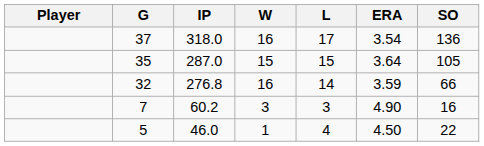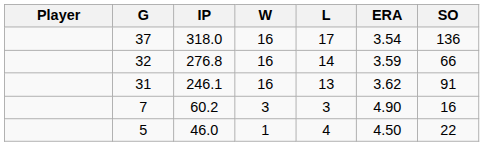 <table class="wikitable sortable">
 <tr>
 <th bgcolor="#DDDDFF" width="16%">Player</th>
 <th bgcolor="#DDDDFF" width="9%">G</th>
 <th bgcolor="#DDDDFF" width="9%">IP</th>
 <th bgcolor="#DDDDFF" width="9%">W</th>
 <th bgcolor="#DDDDFF" width="9%">L</th>
 <th bgcolor="#DDDDFF" width="9%">ERA</th>
 <th bgcolor="#DDDDFF" width="9%">SO</th>
 </tr>
 <tr align="center">
 <td></td>
 <td>37</td>
 <td>318.0</td>
 <td>16</td>
 <td>17</td>
 <td>3.54</td>
 <td>136</td>
 </tr>
 <tr align="center">
 <td></td>
-<td>35</td>
-<td>287.0</td>
-<td>15</td>
-<td>15</td>
-<td>3.64</td>
-<td>105</td>
-</tr>
-<tr align="center">
-<td></td>
 <td>32</td>
 <td>276.8</td>
 <td>16</td>
 <td>14</td>
 <td>3.59</td>
 <td>66</td>
+</tr>
+<tr align="center">
+<td></td>
+<td>31</td>
+<td>246.1</td>
+<td>16</td>
+<td>13</td>
+<td>3.62</td>
+<td>91</td>
 </tr>
 <tr align="center">
 <td></td>
 <td>7</td>
 <td>60.2</td>
 <td>3</td>
 <td>3</td>
 <td>4.90</td>
 <td>16</td>
 </tr>
 <tr align="center">
 <td></td>
 <td>5</td>
 <td>46.0</td>
 <td>1</td>
 <td>4</td>
 <td>4.50</td>
 <td>22</td>
 </tr>
 </table>
